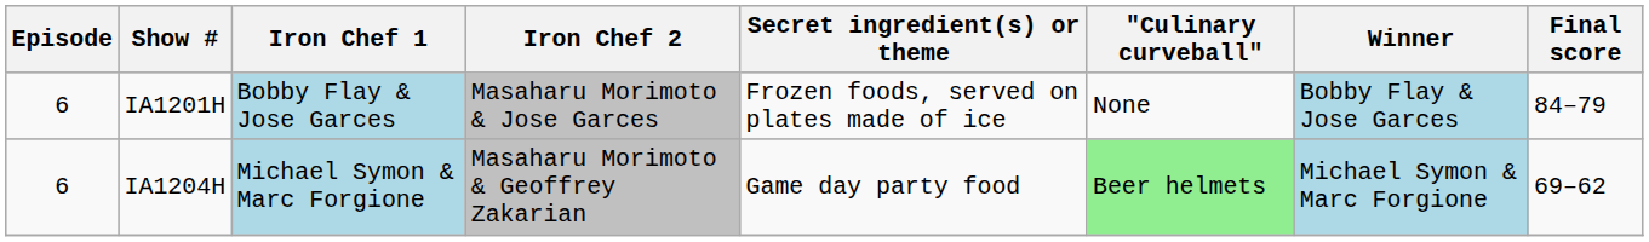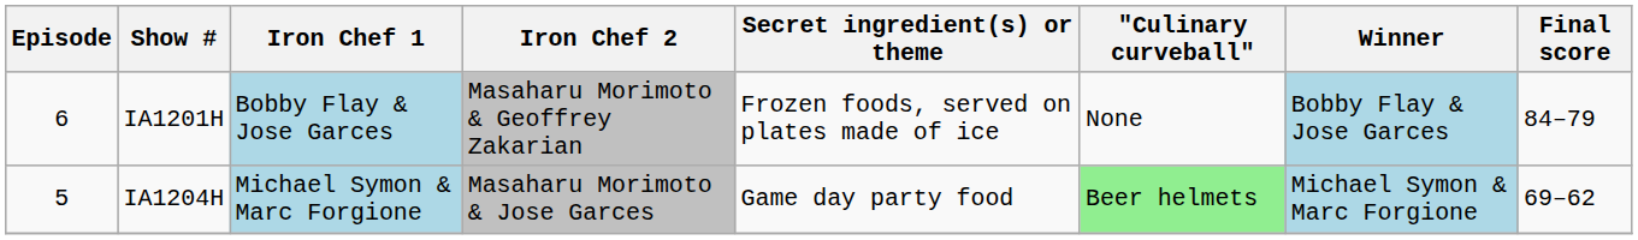 <table class="wikitable sortable" width="100%">
 <tr>
 <th><span>Episode</span></th>
 <th><span>Show #</span></th>
 <th><span>Iron Chef 1</span></th>
 <th><span>Iron Chef 2</span></th>
 <th><span>Secret ingredient(s) or theme</span></th>
 <th><span>"Culinary curveball"</span></th>
 <th><span>Winner</span></th>
 <th><span>Final score</span></th>
 </tr>
 <tr>
 <td style="text-align:center">6</td>
 <td style="text-align:center">IA1201H</td>
 <td style="background:lightblue">Bobby Flay & Jose Garces</td>
-<td style="background:silver">Masaharu Morimoto & Jose Garces</td>
+<td style="background:silver">Masaharu Morimoto & Geoffrey Zakarian</td>
 <td>Frozen foods, served on plates made of ice</td>
 <td>None</td>
 <td style="background:lightblue">Bobby Flay & Jose Garces</td>
 <td>84–79</td>
 </tr>
 <tr>
-<td style="text-align:center">6</td>
+<td style="text-align:center">5</td>
 <td style="text-align:center">IA1204H</td>
 <td style="background:lightblue">Michael Symon & Marc Forgione</td>
-<td style="background:silver">Masaharu Morimoto & Geoffrey Zakarian</td>
+<td style="background:silver">Masaharu Morimoto & Jose Garces</td>
 <td>Game day party food</td>
 <td style="background: lightgreen;">Beer helmets</td>
 <td style="background:lightblue">Michael Symon & Marc Forgione</td>
 <td>69–62</td>
 </tr>
 <tr>
 </tr>
 </table>
